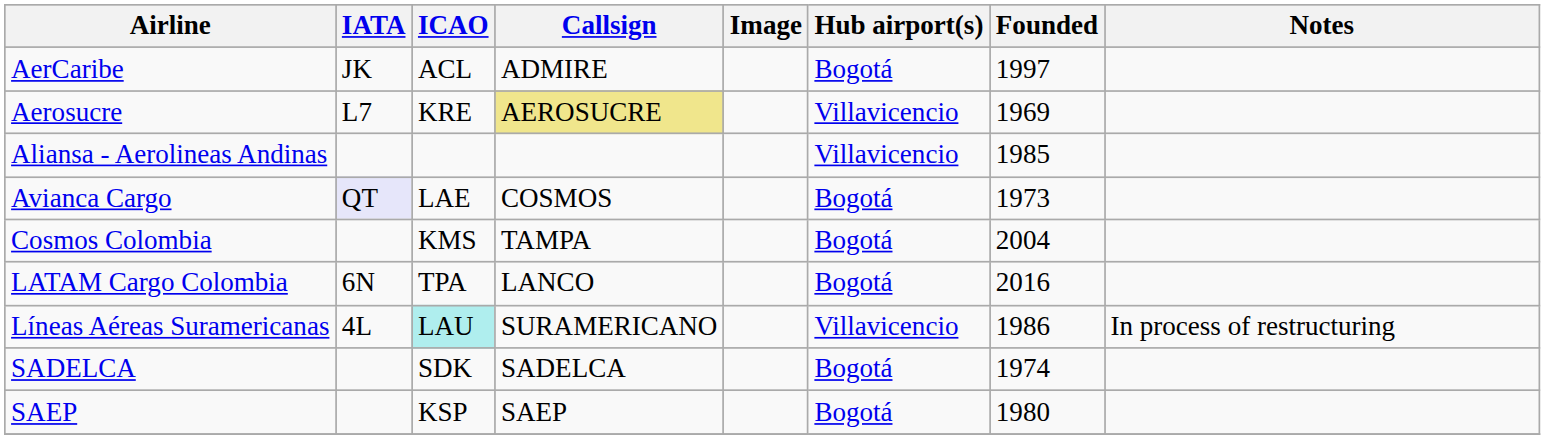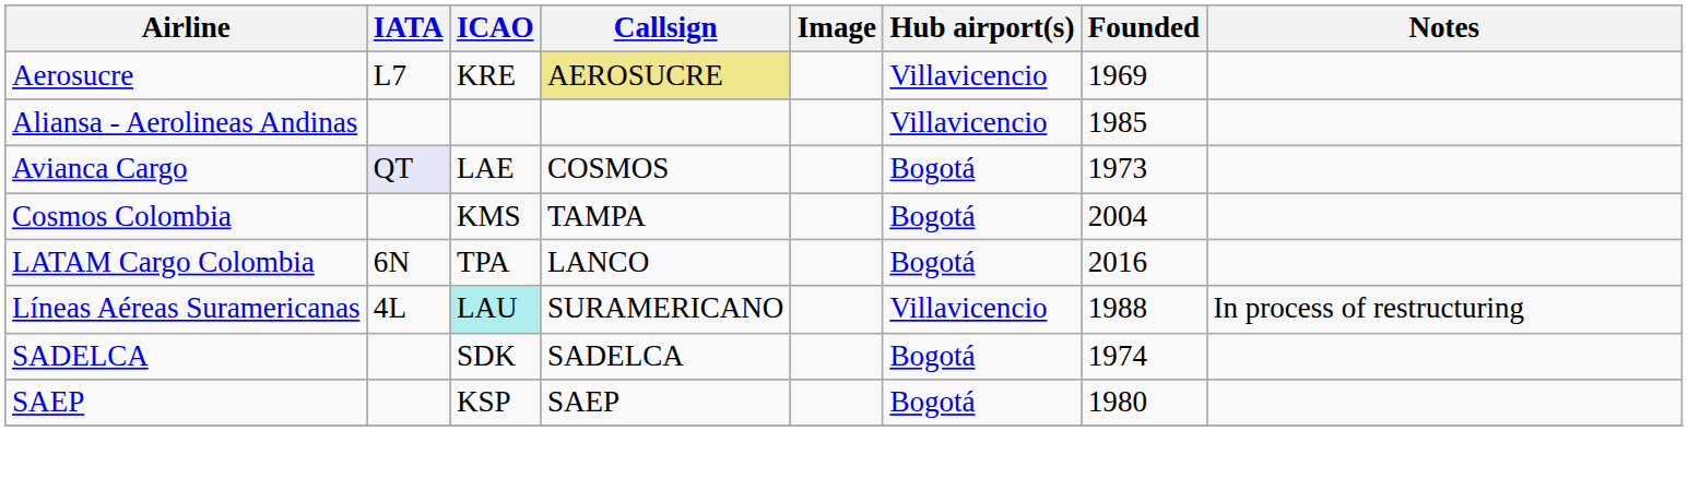 <table class="wikitable sortable">
 <tr>
 <th>Airline</th>
 <th><a href='#'>IATA</a></th>
 <th><a href='#'>ICAO</a></th>
 <th><a href='#'>Callsign</a></th>
 <th>Image</th>
 <th>Hub airport(s)</th>
 <th>Founded</th>
 <th style="width:250px;">Notes</th>
-</tr>
-<tr>
-<td><a href='#'>AerCaribe</a></td>
-<td>JK</td>
-<td>ACL</td>
-<td>ADMIRE</td>
-<td></td>
-<td><a href='#'>Bogotá</a></td>
-<td>1997</td>
-<td></td>
 </tr>
 <tr>
 <td><a href='#'>Aerosucre</a></td>
 <td>L7</td>
 <td>KRE</td>
 <td style="background: khaki;">AEROSUCRE</td>
 <td></td>
 <td><a href='#'>Villavicencio</a></td>
 <td>1969</td>
 <td></td>
 </tr>
 <tr>
 <td><a href='#'>Aliansa - Aerolineas Andinas</a></td>
 <td></td>
 <td></td>
 <td></td>
 <td></td>
 <td><a href='#'>Villavicencio</a></td>
 <td>1985</td>
 <td></td>
 </tr>
 <tr>
 <td><a href='#'>Avianca Cargo</a></td>
 <td style="background: lavender;">QT</td>
 <td>LAE</td>
 <td>COSMOS</td>
 <td></td>
 <td><a href='#'>Bogotá</a></td>
 <td>1973</td>
 <td></td>
 </tr>
 <tr>
 <td><a href='#'>Cosmos Colombia</a></td>
 <td></td>
 <td>KMS</td>
 <td>TAMPA</td>
 <td></td>
 <td><a href='#'>Bogotá</a></td>
 <td>2004</td>
 <td></td>
 </tr>
 <tr>
 <td><a href='#'>LATAM Cargo Colombia</a></td>
 <td>6N</td>
 <td>TPA</td>
 <td>LANCO</td>
 <td></td>
 <td><a href='#'>Bogotá</a></td>
 <td>2016</td>
 <td></td>
 </tr>
 <tr>
 <td><a href='#'>Líneas Aéreas Suramericanas</a></td>
 <td>4L</td>
 <td style="background: paleturquoise;">LAU</td>
 <td>SURAMERICANO</td>
 <td></td>
 <td><a href='#'>Villavicencio</a></td>
-<td>1986</td>
+<td>1988</td>
 <td>In process of restructuring</td>
 </tr>
 <tr>
 <td><a href='#'>SADELCA</a></td>
 <td></td>
 <td>SDK</td>
 <td>SADELCA</td>
 <td></td>
 <td><a href='#'>Bogotá</a></td>
 <td>1974</td>
 <td></td>
 </tr>
 <tr>
 <td><a href='#'>SAEP</a></td>
 <td></td>
 <td>KSP</td>
 <td>SAEP</td>
 <td></td>
 <td><a href='#'>Bogotá</a></td>
 <td>1980</td>
 <td></td>
 </tr>
 <tr>
 </tr>
 </table>
